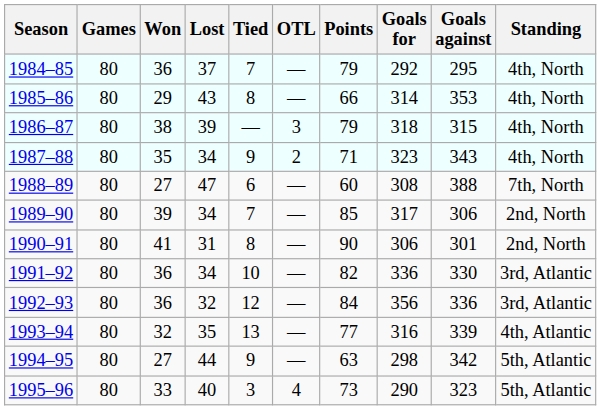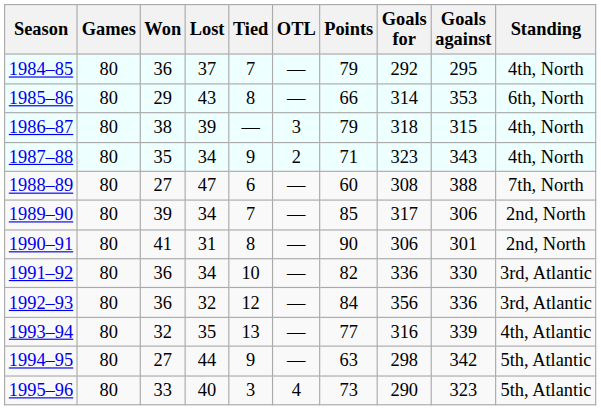 <table class="wikitable" style="text-align:center">
 <tr>
 <th>Season</th>
 <th>Games</th>
 <th>Won</th>
 <th>Lost</th>
 <th>Tied</th>
 <th>OTL</th>
 <th>Points</th>
 <th>Goals<br>for</th>
 <th>Goals<br>against</th>
 <th>Standing</th>
 </tr>
 <tr bgcolor="eeffff">
 <td><a href='#'>1984–85</a></td>
 <td>80</td>
 <td>36</td>
 <td>37</td>
 <td>7</td>
 <td>—</td>
 <td>79</td>
 <td>292</td>
 <td>295</td>
 <td>4th, North</td>
 </tr>
 <tr bgcolor="eeffff">
 <td><a href='#'>1985–86</a></td>
 <td>80</td>
 <td>29</td>
 <td>43</td>
 <td>8</td>
 <td>—</td>
 <td>66</td>
 <td>314</td>
 <td>353</td>
-<td>4th, North</td>
+<td>6th, North</td>
 </tr>
 <tr bgcolor="eeffff">
 <td><a href='#'>1986–87</a></td>
 <td>80</td>
 <td>38</td>
 <td>39</td>
 <td>—</td>
 <td>3</td>
 <td>79</td>
 <td>318</td>
 <td>315</td>
 <td>4th, North</td>
 </tr>
 <tr bgcolor="eeffff">
 <td><a href='#'>1987–88</a></td>
 <td>80</td>
 <td>35</td>
 <td>34</td>
 <td>9</td>
 <td>2</td>
 <td>71</td>
 <td>323</td>
 <td>343</td>
 <td>4th, North</td>
 </tr>
 <tr>
 <td><a href='#'>1988–89</a></td>
 <td>80</td>
 <td>27</td>
 <td>47</td>
 <td>6</td>
 <td>—</td>
 <td>60</td>
 <td>308</td>
 <td>388</td>
 <td>7th, North</td>
 </tr>
 <tr>
 <td><a href='#'>1989–90</a></td>
 <td>80</td>
 <td>39</td>
 <td>34</td>
 <td>7</td>
 <td>—</td>
 <td>85</td>
 <td>317</td>
 <td>306</td>
 <td>2nd, North</td>
 </tr>
 <tr>
 <td><a href='#'>1990–91</a></td>
 <td>80</td>
 <td>41</td>
 <td>31</td>
 <td>8</td>
 <td>—</td>
 <td>90</td>
 <td>306</td>
 <td>301</td>
 <td>2nd, North</td>
 </tr>
 <tr>
 <td><a href='#'>1991–92</a></td>
 <td>80</td>
 <td>36</td>
 <td>34</td>
 <td>10</td>
 <td>—</td>
 <td>82</td>
 <td>336</td>
 <td>330</td>
 <td>3rd, Atlantic</td>
 </tr>
 <tr>
 <td><a href='#'>1992–93</a></td>
 <td>80</td>
 <td>36</td>
 <td>32</td>
 <td>12</td>
 <td>—</td>
 <td>84</td>
 <td>356</td>
 <td>336</td>
 <td>3rd, Atlantic</td>
 </tr>
 <tr>
 <td><a href='#'>1993–94</a></td>
 <td>80</td>
 <td>32</td>
 <td>35</td>
 <td>13</td>
 <td>—</td>
 <td>77</td>
 <td>316</td>
 <td>339</td>
 <td>4th, Atlantic</td>
 </tr>
 <tr>
 <td><a href='#'>1994–95</a></td>
 <td>80</td>
 <td>27</td>
 <td>44</td>
 <td>9</td>
 <td>—</td>
 <td>63</td>
 <td>298</td>
 <td>342</td>
 <td>5th, Atlantic</td>
 </tr>
 <tr>
 <td><a href='#'>1995–96</a></td>
 <td>80</td>
 <td>33</td>
 <td>40</td>
 <td>3</td>
 <td>4</td>
 <td>73</td>
 <td>290</td>
 <td>323</td>
 <td>5th, Atlantic</td>
 </tr>
 </table>
